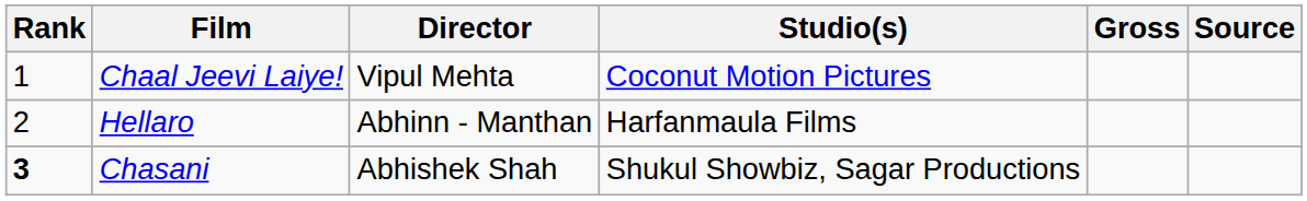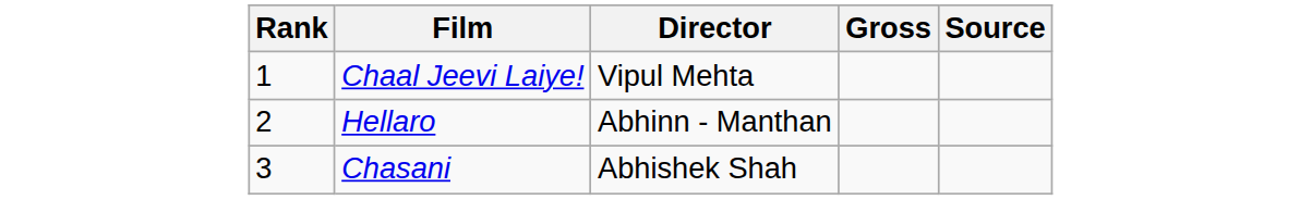 <table class="wikitable sortable" style="margin:auto; margin:auto;">
 <tr>
 <th>Rank</th>
 <th>Film</th>
 <th>Director</th>
-<th>Studio(s)</th>
 <th>Gross</th>
 <th>Source</th>
 </tr>
 <tr>
 <td>1</td>
 <td><em><a href='#'>Chaal Jeevi Laiye!</a></em></td>
 <td>Vipul Mehta</td>
-<td><a href='#'>Coconut Motion Pictures</a></td>
 <td></td>
 <td></td>
 </tr>
 <tr>
 <td>2</td>
 <td><em><a href='#'>Hellaro</a></em></td>
 <td>Abhinn - Manthan</td>
-<td>Harfanmaula Films</td>
 <td></td>
 <td></td>
 </tr>
 <tr>
-<td><strong>3</strong></td>
+<td>3</td>
 <td><em><a href='#'>Chasani</a></em></td>
 <td>Abhishek Shah</td>
-<td>Shukul Showbiz, Sagar Productions</td>
 <td></td>
 <td></td>
 </tr>
 </table>
